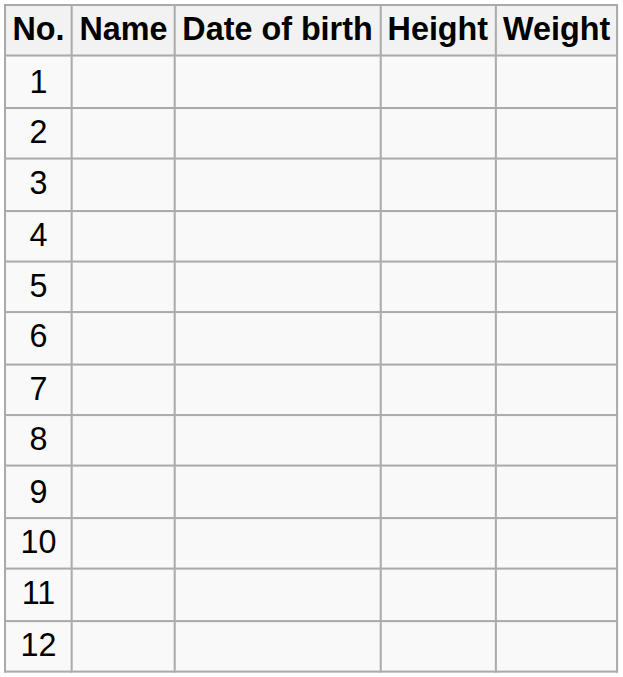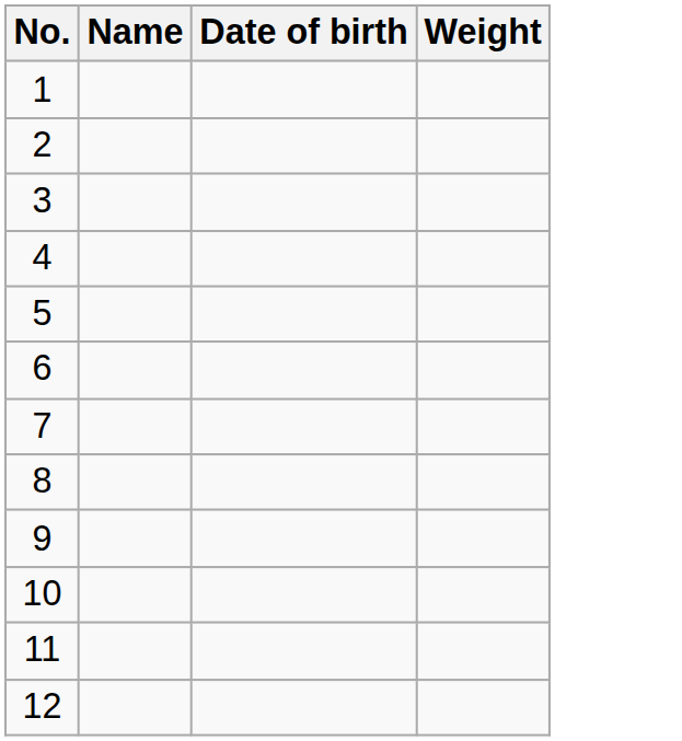 <table class="wikitable sortable" style="font-size:100%; text-align:center">
 <tr>
 <th>No.</th>
 <th>Name</th>
 <th>Date of birth</th>
-<th>Height</th>
 <th>Weight</th>
 </tr>
 <tr>
 <td>1</td>
 <td align=left></td>
 <td align=right></td>
 <td></td>
-<td></td>
 </tr>
 <tr>
 <td>2</td>
 <td align=left></td>
 <td align=right></td>
-<td></td>
 <td></td>
 </tr>
 <tr>
 <td>3</td>
 <td align=left></td>
 <td align=right></td>
 <td></td>
-<td></td>
 </tr>
 <tr>
 <td>4</td>
 <td align=left></td>
 <td align=right></td>
-<td></td>
 <td></td>
 </tr>
 <tr>
 <td>5</td>
 <td align=left></td>
 <td align=right></td>
 <td></td>
-<td></td>
 </tr>
 <tr>
 <td>6</td>
 <td align=left></td>
 <td align=right></td>
-<td></td>
 <td></td>
 </tr>
 <tr>
 <td>7</td>
 <td align=left></td>
 <td align=right></td>
 <td></td>
-<td></td>
 </tr>
 <tr>
 <td>8</td>
 <td align=left></td>
 <td align=right></td>
-<td></td>
 <td></td>
 </tr>
 <tr>
 <td>9</td>
 <td align=left></td>
 <td align=right></td>
 <td></td>
-<td></td>
 </tr>
 <tr>
 <td>10</td>
 <td align=left></td>
 <td align=right></td>
-<td></td>
 <td></td>
 </tr>
 <tr>
 <td>11</td>
 <td align=left></td>
 <td align=right></td>
 <td></td>
-<td></td>
 </tr>
 <tr>
 <td>12</td>
 <td align=left></td>
 <td align=right></td>
 <td></td>
-<td></td>
 </tr>
 </table>
